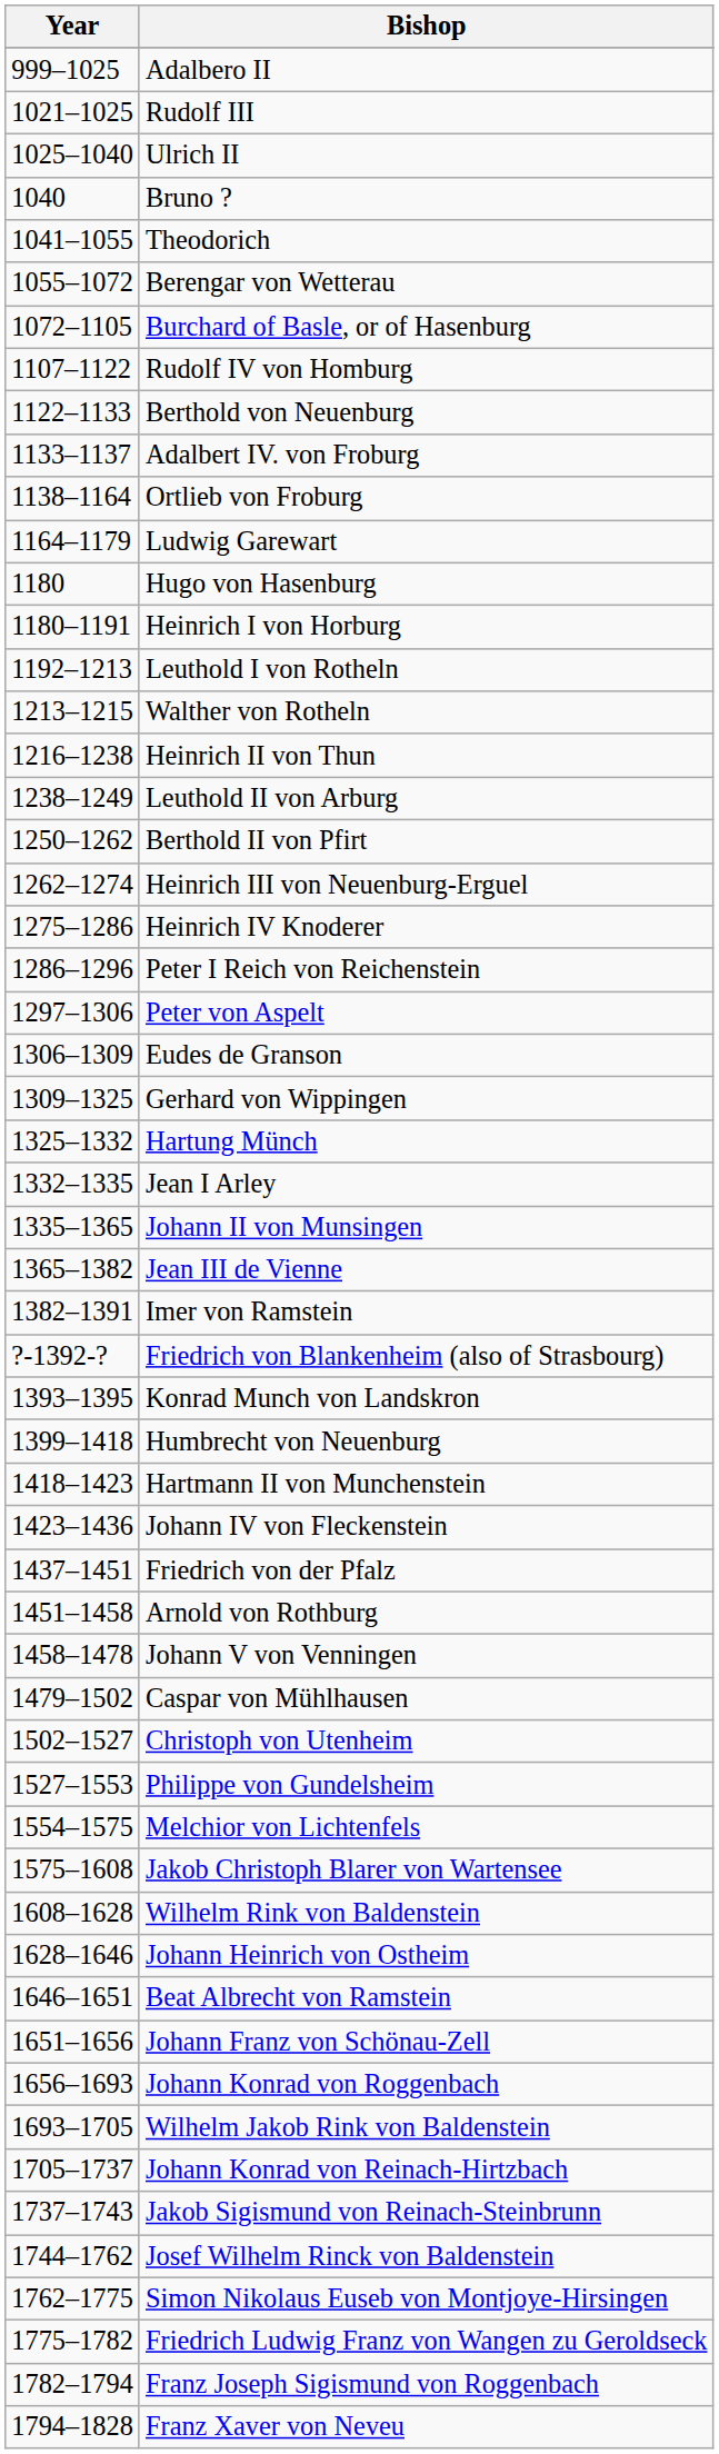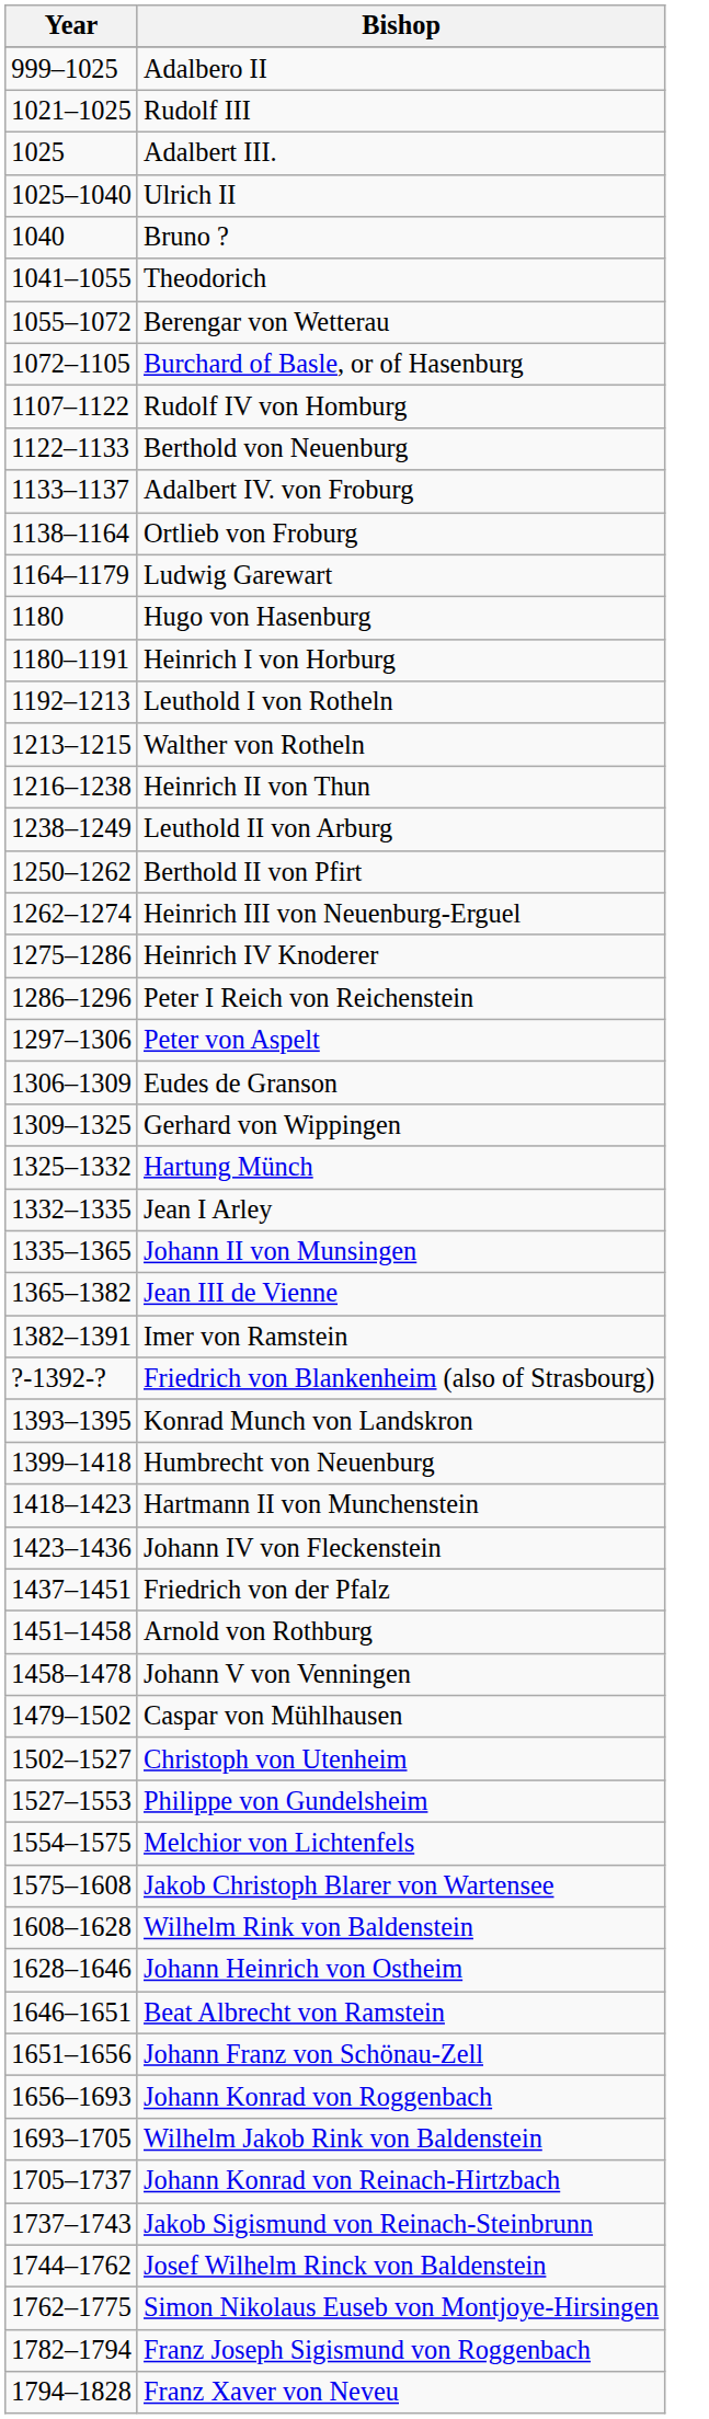 <table class="wikitable sortable">
 <tr>
 <th>Year</th>
 <th>Bishop</th>
 </tr>
 <tr ---->
 </tr>
 <tr ---->
 <td>999–1025</td>
 <td>Adalbero II</td>
 </tr>
 <tr ---->
 <td>1021–1025</td>
 <td>Rudolf III</td>
+</tr>
+<tr ---->
+<td>1025</td>
+<td>Adalbert III.</td>
 </tr>
 <tr ---->
 <td>1025–1040</td>
 <td>Ulrich II</td>
 </tr>
 <tr ---->
 <td>1040</td>
 <td>Bruno ?</td>
 </tr>
 <tr ---->
 <td>1041–1055</td>
 <td>Theodorich</td>
 </tr>
 <tr ---->
 <td>1055–1072</td>
 <td>Berengar von Wetterau</td>
 </tr>
 <tr ---->
 <td>1072–1105</td>
 <td><a href='#'>Burchard of Basle</a>, or of Hasenburg</td>
 </tr>
 <tr ---->
 <td>1107–1122</td>
 <td>Rudolf IV von Homburg</td>
 </tr>
 <tr ---->
 <td>1122–1133</td>
 <td>Berthold von Neuenburg</td>
 </tr>
 <tr ---->
 <td>1133–1137</td>
 <td>Adalbert IV. von Froburg</td>
 </tr>
 <tr ---->
 <td>1138–1164</td>
 <td>Ortlieb von Froburg</td>
 </tr>
 <tr ---->
 <td>1164–1179</td>
 <td>Ludwig Garewart</td>
 </tr>
 <tr ---->
 <td>1180</td>
 <td>Hugo von Hasenburg</td>
 </tr>
 <tr ---->
 <td>1180–1191</td>
 <td>Heinrich I von Horburg</td>
 </tr>
 <tr ---->
 <td>1192–1213</td>
 <td>Leuthold I von Rotheln</td>
 </tr>
 <tr ---->
 <td>1213–1215</td>
 <td>Walther von Rotheln</td>
 </tr>
 <tr ---->
 <td>1216–1238</td>
 <td>Heinrich II von Thun</td>
 </tr>
 <tr ---->
 <td>1238–1249</td>
 <td>Leuthold II von Arburg</td>
 </tr>
 <tr ---->
 <td>1250–1262</td>
 <td>Berthold II von Pfirt</td>
 </tr>
 <tr ---->
 <td>1262–1274</td>
 <td>Heinrich III von Neuenburg-Erguel</td>
 </tr>
 <tr ---->
 <td>1275–1286</td>
 <td>Heinrich IV Knoderer</td>
 </tr>
 <tr ---->
 <td>1286–1296</td>
 <td>Peter I Reich von Reichenstein</td>
 </tr>
 <tr ---->
 <td>1297–1306</td>
 <td><a href='#'>Peter von Aspelt</a></td>
 </tr>
 <tr ---->
 <td>1306–1309</td>
 <td>Eudes de Granson</td>
 </tr>
 <tr ---->
 <td>1309–1325</td>
 <td>Gerhard von Wippingen</td>
 </tr>
 <tr ---->
 <td>1325–1332</td>
 <td><a href='#'>Hartung Münch</a></td>
 </tr>
 <tr ---->
 <td>1332–1335</td>
 <td>Jean I Arley</td>
 </tr>
 <tr ---->
 <td>1335–1365</td>
 <td><a href='#'>Johann II von Munsingen</a></td>
 </tr>
 <tr ---->
 <td>1365–1382</td>
 <td><a href='#'>Jean III de Vienne</a></td>
 </tr>
 <tr ---->
 <td>1382–1391</td>
 <td>Imer von Ramstein</td>
 </tr>
 <tr ---->
 <td>?-1392-?</td>
 <td><a href='#'>Friedrich von Blankenheim</a> (also of Strasbourg)</td>
 </tr>
 <tr ---->
 <td>1393–1395</td>
 <td>Konrad Munch von Landskron</td>
 </tr>
 <tr ---->
 <td>1399–1418</td>
 <td>Humbrecht von Neuenburg</td>
 </tr>
 <tr ---->
 <td>1418–1423</td>
 <td>Hartmann II von Munchenstein</td>
 </tr>
 <tr ---->
 <td>1423–1436</td>
 <td>Johann IV von Fleckenstein</td>
 </tr>
 <tr ---->
 <td>1437–1451</td>
 <td>Friedrich von der Pfalz</td>
 </tr>
 <tr ---->
 <td>1451–1458</td>
 <td>Arnold von Rothburg</td>
 </tr>
 <tr ---->
 <td>1458–1478</td>
 <td>Johann V von Venningen</td>
 </tr>
 <tr ---->
 <td>1479–1502</td>
 <td>Caspar von Mühlhausen</td>
 </tr>
 <tr ---->
 <td>1502–1527</td>
 <td><a href='#'>Christoph von Utenheim</a></td>
 </tr>
 <tr ---->
 <td>1527–1553</td>
 <td><a href='#'>Philippe von Gundelsheim</a></td>
 </tr>
 <tr ---->
 <td>1554–1575</td>
 <td><a href='#'>Melchior von Lichtenfels</a></td>
 </tr>
 <tr ---->
 <td>1575–1608</td>
 <td><a href='#'>Jakob Christoph Blarer von Wartensee</a></td>
 </tr>
 <tr ---->
 <td>1608–1628</td>
 <td><a href='#'>Wilhelm Rink von Baldenstein</a></td>
 </tr>
 <tr ---->
 <td>1628–1646</td>
 <td><a href='#'>Johann Heinrich von Ostheim</a></td>
 </tr>
 <tr ---->
 <td>1646–1651</td>
 <td><a href='#'>Beat Albrecht von Ramstein</a></td>
 </tr>
 <tr ---->
 <td>1651–1656</td>
 <td><a href='#'>Johann Franz von Schönau-Zell</a></td>
 </tr>
 <tr ---->
 <td>1656–1693</td>
 <td><a href='#'>Johann Konrad von Roggenbach</a></td>
 </tr>
 <tr ---->
 <td>1693–1705</td>
 <td><a href='#'>Wilhelm Jakob Rink von Baldenstein</a></td>
 </tr>
 <tr ---->
 <td>1705–1737</td>
 <td><a href='#'>Johann Konrad von Reinach-Hirtzbach</a></td>
 </tr>
 <tr ---->
 <td>1737–1743</td>
 <td><a href='#'>Jakob Sigismund von Reinach-Steinbrunn</a></td>
 </tr>
 <tr ---->
 <td>1744–1762</td>
 <td><a href='#'>Josef Wilhelm Rinck von Baldenstein</a></td>
 </tr>
 <tr ---->
 <td>1762–1775</td>
 <td><a href='#'>Simon Nikolaus Euseb von Montjoye-Hirsingen</a></td>
 </tr>
 <tr ---->
-<td>1775–1782</td>
-<td><a href='#'>Friedrich Ludwig Franz von Wangen zu Geroldseck</a></td>
-</tr>
-<tr ---->
 <td>1782–1794</td>
 <td><a href='#'>Franz Joseph Sigismund von Roggenbach</a></td>
 </tr>
 <tr ---->
 <td>1794–1828</td>
 <td><a href='#'>Franz Xaver von Neveu</a></td>
 </tr>
 </table>
